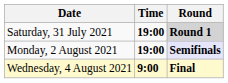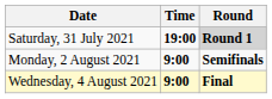 <table class="wikitable">
 <tr>
 <th>Date</th>
 <th>Time</th>
 <th>Round</th>
 </tr>
 <tr>
 <td>Saturday, 31 July 2021</td>
 <td><strong>19:00</strong></td>
 <td style="background: lightgrey;"><strong>Round 1</strong></td>
 </tr>
 <tr>
 <td>Monday, 2 August 2021</td>
-<td><strong>19:00</strong></td>
-<td style="background: lavender;"><strong>Semifinals</strong></td>
+<td><strong>9:00</strong></td>
+<td><strong>Semifinals</strong></td>
 </tr>
 <tr style=background:lemonchiffon>
 <td>Wednesday, 4 August 2021</td>
 <td><strong>9:00</strong></td>
 <td><strong>Final</strong></td>
 </tr>
 </table>
